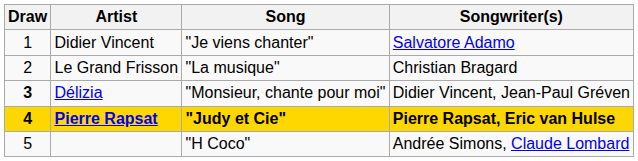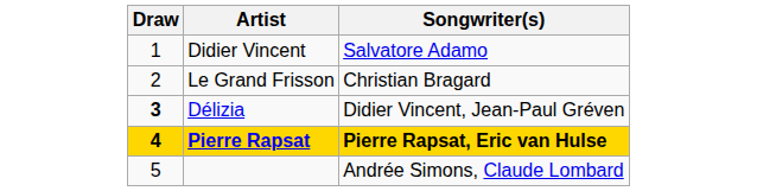 <table class="sortable wikitable" style="margin: 1em auto 1em auto; text-align:left">
 <tr>
 <th>Draw</th>
 <th>Artist</th>
-<th>Song</th>
 <th>Songwriter(s)</th>
 </tr>
 <tr>
 <td align="center">1</td>
 <td>Didier Vincent</td>
-<td>"Je viens chanter"</td>
 <td><a href='#'>Salvatore Adamo</a></td>
 </tr>
 <tr>
 <td align="center">2</td>
 <td>Le Grand Frisson</td>
-<td>"La musique"</td>
 <td>Christian Bragard</td>
 </tr>
 <tr>
 <td align="center"><strong>3</strong></td>
 <td><a href='#'>Délizia</a></td>
-<td>"Monsieur, chante pour moi"</td>
 <td>Didier Vincent, Jean-Paul Gréven</td>
 </tr>
 <tr style="font-weight:bold; background:gold;">
 <td align="center">4</td>
 <td><a href='#'>Pierre Rapsat</a></td>
-<td>"Judy et Cie"</td>
 <td>Pierre Rapsat, Eric van Hulse</td>
 </tr>
 <tr>
 <td align="center">5</td>
 <td></td>
-<td>"H Coco"</td>
 <td>Andrée Simons, <a href='#'>Claude Lombard</a></td>
 </tr>
 </table>
